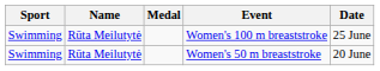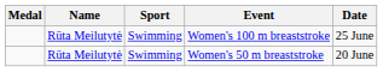 <table class="wikitable sortable" style="font-size:90%">
 <tr>
+<th>Medal</th>
+<th>Name</th>
 <th>Sport</th>
-<th>Name</th>
-<th>Medal</th>
 <th>Event</th>
 <th>Date</th>
 </tr>
 <tr>
+<td></td>
+<td><a href='#'>Rūta Meilutytė</a></td>
 <td><a href='#'>Swimming</a></td>
-<td><a href='#'>Rūta Meilutytė</a></td>
-<td></td>
 <td><a href='#'>Women's 100 m breaststroke</a></td>
 <td>25 June</td>
 </tr>
 <tr>
+<td></td>
+<td><a href='#'>Rūta Meilutytė</a></td>
 <td><a href='#'>Swimming</a></td>
-<td><a href='#'>Rūta Meilutytė</a></td>
-<td></td>
 <td><a href='#'>Women's 50 m breaststroke</a></td>
 <td>20 June</td>
 </tr>
 </table>
